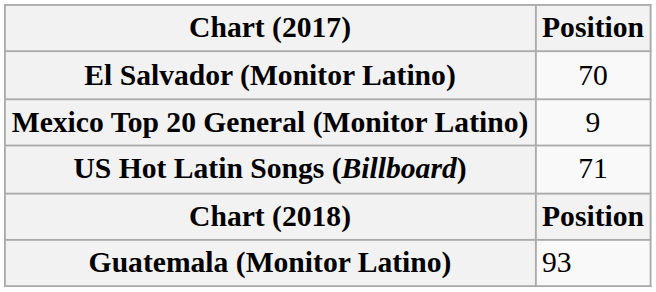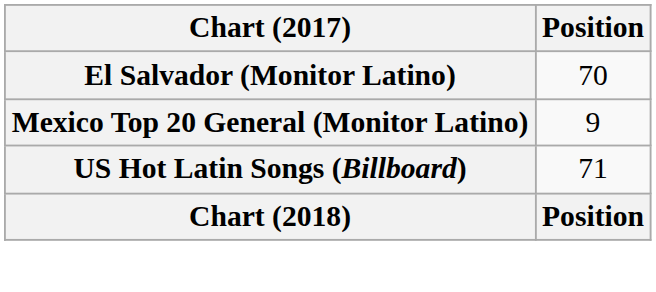 <table class="wikitable plainrowheaders sortable" style="text-align:left">
 <tr>
 <th scope="col">Chart (2017)</th>
 <th scope="col">Position</th>
 </tr>
 <tr>
 <th scope="row">El Salvador (Monitor Latino)</th>
 <td style="text-align:center;">70</td>
 </tr>
 <tr>
 <th scope="row">Mexico Top 20 General (Monitor Latino)</th>
 <td align="center">9</td>
 </tr>
 <tr>
 <th scope="row">US Hot Latin Songs (<em>Billboard</em>)</th>
 <td style="text-align:center;">71</td>
 </tr>
 <tr>
 <th scope="col">Chart (2018)</th>
 <th scope="col">Position</th>
 </tr>
-<tr>
-<th scope="row">Guatemala (Monitor Latino)</th>
-<td>93</td>
-</tr>
 </table>
